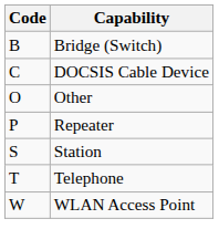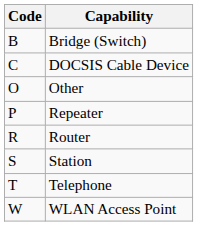 <table class="wikitable">
 <tr>
 <th>Code</th>
 <th>Capability</th>
 </tr>
 <tr>
 <td>B</td>
 <td>Bridge (Switch)</td>
 </tr>
 <tr>
 <td>C</td>
 <td>DOCSIS Cable Device</td>
 </tr>
 <tr>
 <td>O</td>
 <td>Other</td>
 </tr>
 <tr>
 <td>P</td>
 <td>Repeater</td>
 </tr>
 <tr>
+<td>R</td>
+<td>Router</td>
+</tr>
+<tr>
 <td>S</td>
 <td>Station</td>
 </tr>
 <tr>
 <td>T</td>
 <td>Telephone</td>
 </tr>
 <tr>
 <td>W</td>
 <td>WLAN Access Point</td>
 </tr>
 </table>
